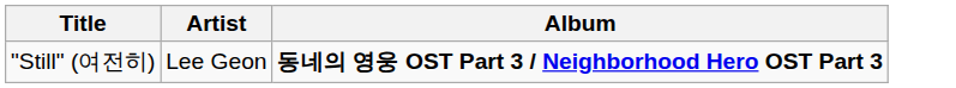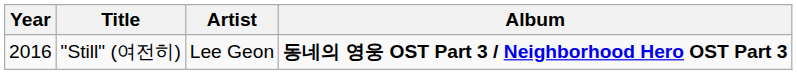 <table class="wikitable" style="text-align:center; table-layout:fixed; margin-right:0;">
 <tr>
+<th>Year</th>
 <th>Title</th>
 <th>Artist</th>
 <th>Album</th>
 </tr>
 <tr>
+<td rowspan="1">2016</td>
 <td>"Still" (여전히)</td>
 <td>Lee Geon</td>
 <td><strong>동네의 영웅 OST Part 3 / <a href='#'>Neighborhood Hero</a> OST Part 3</strong></td>
 </tr>
 </table>
